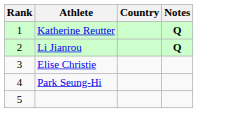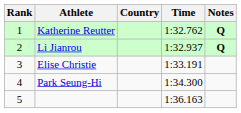 <table class="wikitable sortable" style="text-align:center">
 <tr>
 <th>Rank</th>
 <th>Athlete</th>
 <th>Country</th>
+<th>Time</th>
 <th>Notes</th>
 </tr>
 <tr bgcolor="#ccffcc">
 <td>1</td>
 <td align=left><a href='#'>Katherine Reutter</a></td>
 <td align=left></td>
+<td>1:32.762</td>
 <td><strong>Q</strong></td>
 </tr>
 <tr bgcolor="#ccffcc">
 <td>2</td>
 <td align=left><a href='#'>Li Jianrou</a></td>
 <td align=left></td>
+<td>1:32.937</td>
 <td><strong>Q</strong></td>
 </tr>
 <tr>
 <td>3</td>
 <td align=left><a href='#'>Elise Christie</a></td>
 <td align=left></td>
+<td>1:33.191</td>
 <td></td>
 </tr>
 <tr>
 <td>4</td>
 <td align=left><a href='#'>Park Seung-Hi</a></td>
 <td align=left></td>
+<td>1:34.300</td>
 <td></td>
 </tr>
 <tr>
 <td>5</td>
 <td align=left></td>
 <td align=left></td>
+<td>1:36.163</td>
 <td></td>
 </tr>
 </table>
